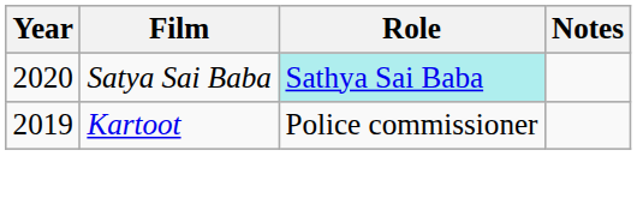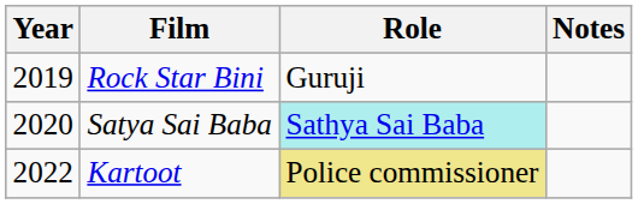 <table class= "wikitable">
 <tr>
 <th>Year</th>
 <th>Film</th>
 <th>Role</th>
 <th>Notes</th>
 </tr>
 <tr>
+<td>2019</td>
+<td><em><a href='#'>Rock Star Bini</a></em></td>
+<td>Guruji</td>
+<td></td>
+</tr>
+<tr>
 <td>2020</td>
 <td><em>Satya Sai Baba</em></td>
 <td style="background: paleturquoise;"><a href='#'>Sathya Sai Baba</a></td>
 <td></td>
 </tr>
 <tr>
-<td>2019</td>
+<td>2022</td>
 <td><em><a href='#'>Kartoot</a></em></td>
-<td>Police commissioner</td>
+<td style="background: khaki;">Police commissioner</td>
 <td></td>
 </tr>
 </table>
